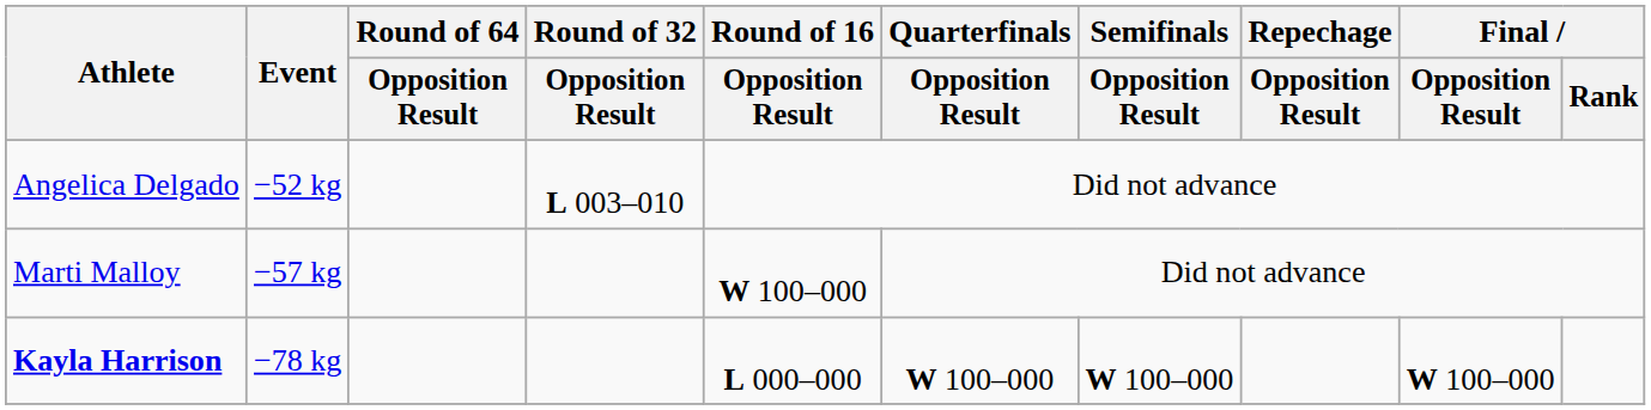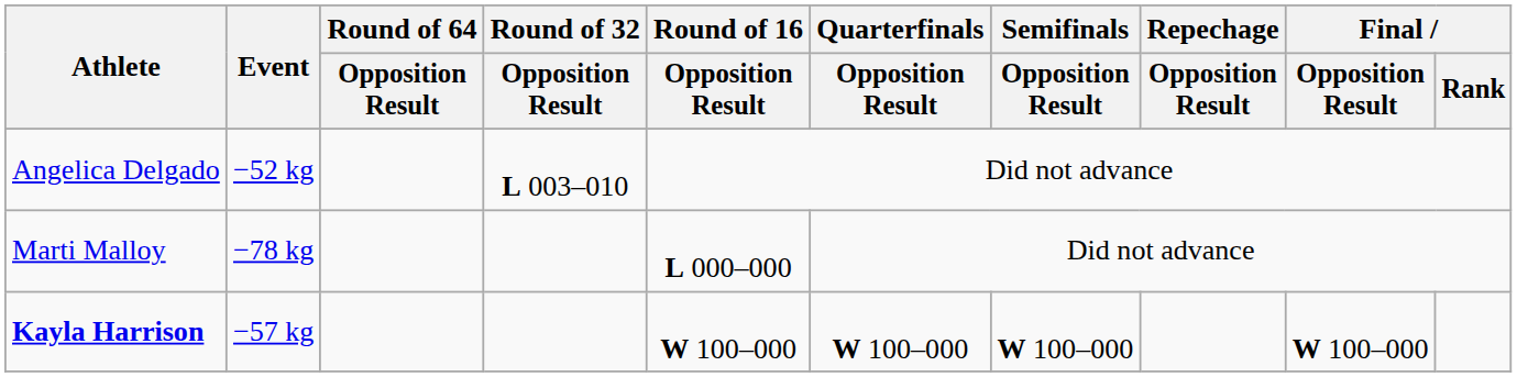 <table class=wikitable style=font-size:90%;text-align:center>
 <tr>
 <th rowspan=2>Athlete</th>
 <th rowspan=2>Event</th>
 <th>Round of 64</th>
 <th>Round of 32</th>
 <th>Round of 16</th>
 <th>Quarterfinals</th>
 <th>Semifinals</th>
 <th>Repechage</th>
 <th colspan=2>Final / </th>
 </tr>
 <tr style=font-size:95%>
 <th>Opposition<br>Result</th>
 <th>Opposition<br>Result</th>
 <th>Opposition<br>Result</th>
 <th>Opposition<br>Result</th>
 <th>Opposition<br>Result</th>
 <th>Opposition<br>Result</th>
 <th>Opposition<br>Result</th>
 <th>Rank</th>
 </tr>
 <tr>
 <td align=left><a href='#'>Angelica Delgado</a></td>
 <td align=left><a href='#'>−52 kg</a></td>
 <td></td>
 <td><br><strong>L</strong> 003–010</td>
 <td colspan=6>Did not advance</td>
 </tr>
 <tr>
 <td align=left><a href='#'>Marti Malloy</a></td>
+<td align=left><a href='#'>−78 kg</a></td>
+<td></td>
+<td></td>
+<td><br><strong>L</strong> 000–000 </td>
+<td colspan=6>Did not advance</td>
+</tr>
+<tr>
+<td align=left><strong><a href='#'>Kayla Harrison</a></strong></td>
 <td align=left><a href='#'>−57 kg</a></td>
 <td></td>
 <td></td>
 <td><br><strong>W</strong> 100–000</td>
-<td colspan=6>Did not advance</td>
-</tr>
-<tr>
-<td align=left><strong><a href='#'>Kayla Harrison</a></strong></td>
-<td align=left><a href='#'>−78 kg</a></td>
-<td></td>
-<td></td>
-<td><br><strong>L</strong> 000–000 </td>
 <td><br><strong>W</strong> 100–000</td>
 <td><br><strong>W</strong> 100–000</td>
 <td></td>
 <td><br><strong>W</strong> 100–000</td>
 <td></td>
 </tr>
 </table>
